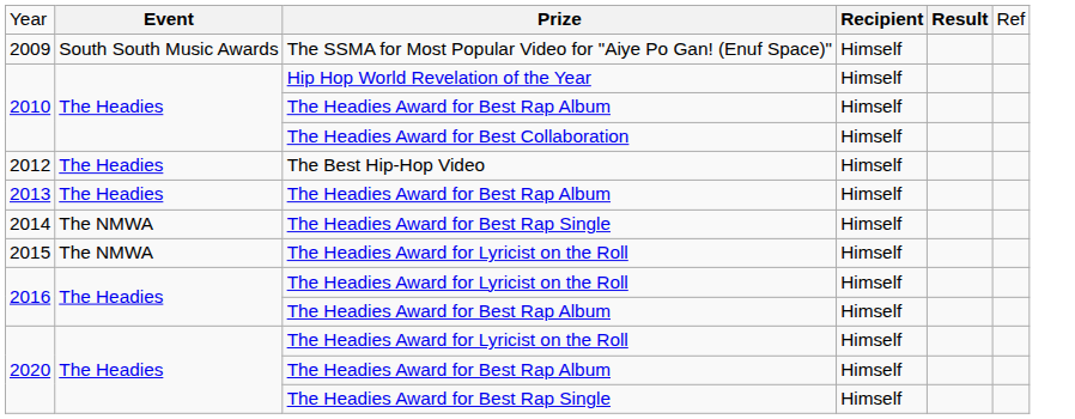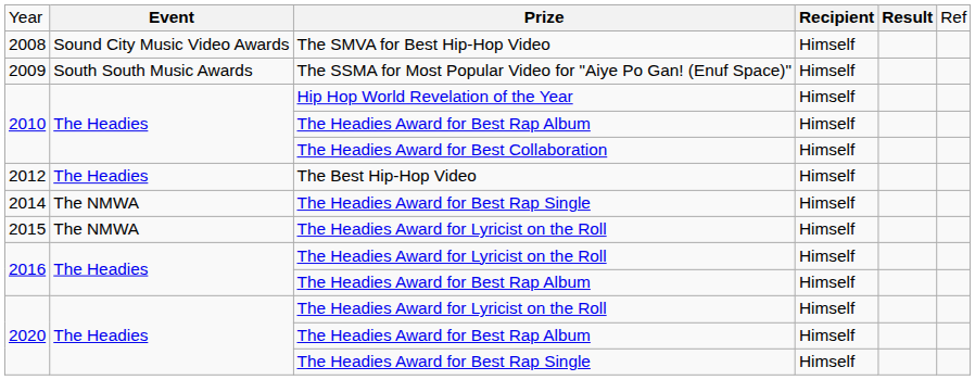 <table class="wikitable">
 <tr>
 <td>Year</td>
 <th>Event</th>
 <th>Prize</th>
 <th>Recipient</th>
 <th>Result</th>
 <td>Ref</td>
+</tr>
+<tr>
+<td>2008</td>
+<td>Sound City Music Video Awards</td>
+<td>The SMVA for Best Hip-Hop Video</td>
+<td>Himself</td>
+<td></td>
+<td></td>
 </tr>
 <tr>
 <td>2009</td>
 <td>South South Music Awards</td>
 <td>The SSMA for Most Popular Video for "Aiye Po Gan! (Enuf Space)"</td>
 <td>Himself</td>
 <td></td>
 <td></td>
 </tr>
 <tr>
 <td rowspan="3"><a href='#'>2010</a></td>
 <td rowspan="3"><a href='#'>The Headies</a></td>
 <td><a href='#'>Hip Hop World Revelation of the Year</a></td>
 <td>Himself</td>
 <td></td>
 <td></td>
 </tr>
 <tr>
 <td><a href='#'>The Headies Award for Best Rap Album</a></td>
 <td>Himself</td>
 <td></td>
 <td></td>
 </tr>
 <tr>
 <td><a href='#'>The Headies Award for Best Collaboration</a></td>
 <td>Himself</td>
 <td></td>
 <td></td>
 </tr>
 <tr>
 <td>2012</td>
 <td><a href='#'>The Headies</a></td>
 <td>The Best Hip-Hop Video</td>
-<td>Himself</td>
-<td></td>
-<td></td>
-</tr>
-<tr>
-<td><a href='#'>2013</a></td>
-<td><a href='#'>The Headies</a></td>
-<td><a href='#'>The Headies Award for Best Rap Album</a></td>
 <td>Himself</td>
 <td></td>
 <td></td>
 </tr>
 <tr>
 <td>2014</td>
 <td>The NMWA</td>
 <td><a href='#'>The Headies Award for Best Rap Single</a></td>
 <td>Himself</td>
 <td></td>
 <td></td>
 </tr>
 <tr>
 <td>2015</td>
 <td>The NMWA</td>
 <td><a href='#'>The Headies Award for Lyricist on the Roll</a></td>
 <td>Himself</td>
 <td></td>
 <td></td>
 </tr>
 <tr>
 <td rowspan="2"><a href='#'>2016</a></td>
 <td rowspan="2"><a href='#'>The Headies</a></td>
 <td><a href='#'>The Headies Award for Lyricist on the Roll</a></td>
 <td>Himself</td>
 <td></td>
 <td></td>
 </tr>
 <tr>
 <td><a href='#'>The Headies Award for Best Rap Album</a></td>
 <td>Himself</td>
 <td></td>
 <td></td>
 </tr>
 <tr>
 <td rowspan="3"><a href='#'>2020</a></td>
 <td rowspan="3"><a href='#'>The Headies</a></td>
 <td><a href='#'>The Headies Award for Lyricist on the Roll</a></td>
 <td>Himself</td>
 <td></td>
 <td></td>
 </tr>
 <tr>
 <td><a href='#'>The Headies Award for Best Rap Album</a></td>
 <td>Himself</td>
 <td></td>
 <td></td>
 </tr>
 <tr>
 <td><a href='#'>The Headies Award for Best Rap Single</a></td>
 <td>Himself</td>
 <td></td>
 <td></td>
 </tr>
 </table>
